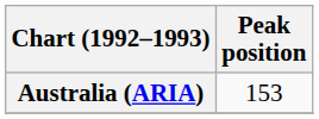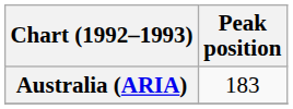 <table class="wikitable sortable plainrowheaders" style="text-align:center">
 <tr>
 <th>Chart (1992–1993)</th>
 <th>Peak<br>position</th>
 </tr>
 <tr>
 <th scope="row">Australia (<a href='#'>ARIA</a>)</th>
-<td align="center">153</td>
+<td align="center">183</td>
 </tr>
 <tr>
 </tr>
 <tr>
 </tr>
 <tr>
 </tr>
 <tr>
 </tr>
 <tr>
 </tr>
 </table>
